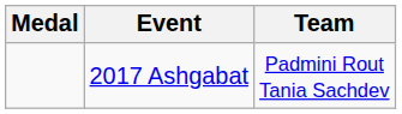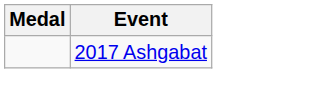 <table class="wikitable sortable" style="text-align:center">
 <tr>
 <th>Medal</th>
 <th>Event</th>
-<th>Team</th>
 </tr>
 <tr>
 <td></td>
 <td><a href='#'>2017 Ashgabat</a></td>
-<td><small><a href='#'>Padmini Rout</a><br><a href='#'>Tania Sachdev</a></small></td>
 </tr>
 </table>
